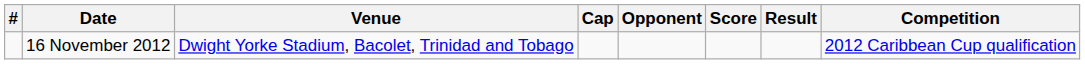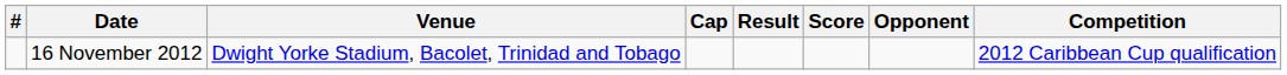 <table class="wikitable collapsible" style="font-size:90%">
 <tr>
 <th>#</th>
 <th>Date</th>
 <th>Venue</th>
 <th>Cap</th>
+<th>Result</th>
+<th>Score</th>
 <th>Opponent</th>
-<th>Score</th>
-<th>Result</th>
 <th>Competition</th>
 </tr>
 <tr>
 <td></td>
 <td>16 November 2012</td>
 <td><a href='#'>Dwight Yorke Stadium</a>, <a href='#'>Bacolet</a>, <a href='#'>Trinidad and Tobago</a></td>
 <td></td>
 <td></td>
 <td></td>
 <td></td>
 <td><a href='#'>2012 Caribbean Cup qualification</a></td>
 </tr>
 </table>
